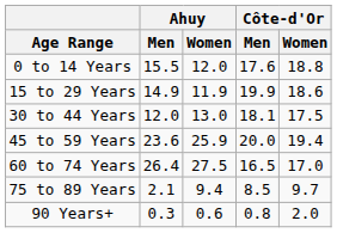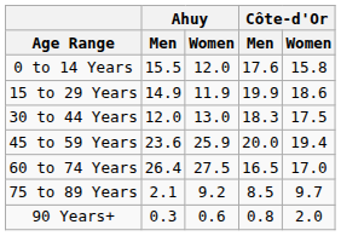 <table class="wikitable" style="text-align:center;">
 <tr>
 <th></th>
 <th colspan=2>Ahuy</th>
 <th colspan=2>Côte-d'Or</th>
 </tr>
 <tr>
 <th>Age Range</th>
 <th>Men</th>
 <th>Women</th>
 <th>Men</th>
 <th>Women</th>
 </tr>
 <tr>
 <td>0 to 14 Years</td>
 <td>15.5</td>
 <td>12.0</td>
 <td>17.6</td>
-<td>18.8</td>
+<td>15.8</td>
 </tr>
 <tr>
 <td>15 to 29 Years</td>
 <td>14.9</td>
 <td>11.9</td>
 <td>19.9</td>
 <td>18.6</td>
 </tr>
 <tr>
 <td>30 to 44 Years</td>
 <td>12.0</td>
 <td>13.0</td>
-<td>18.1</td>
+<td>18.3</td>
 <td>17.5</td>
 </tr>
 <tr>
 <td>45 to 59 Years</td>
 <td>23.6</td>
 <td>25.9</td>
 <td>20.0</td>
 <td>19.4</td>
 </tr>
 <tr>
 <td>60 to 74 Years</td>
 <td>26.4</td>
 <td>27.5</td>
 <td>16.5</td>
 <td>17.0</td>
 </tr>
 <tr>
 <td>75 to 89 Years</td>
 <td>2.1</td>
-<td>9.4</td>
+<td>9.2</td>
 <td>8.5</td>
 <td>9.7</td>
 </tr>
 <tr>
 <td>90 Years+</td>
 <td>0.3</td>
 <td>0.6</td>
 <td>0.8</td>
 <td>2.0</td>
 </tr>
 </table>
